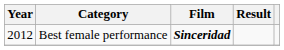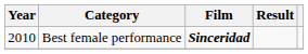 <table class="wikitable" border="1">
 <tr>
 <th><strong>Year</strong></th>
 <th><strong>Category</strong></th>
 <th><strong>Film</strong></th>
 <th><strong>Result</strong></th>
 <th scope="col" class="unsortable"></th>
 </tr>
 <tr>
-<td>2012</td>
+<td>2010</td>
 <td>Best female performance</td>
 <td><strong><em>Sinceridad</em></strong></td>
 <td></td>
 <td></td>
 </tr>
 <tr>
 </tr>
 </table>
